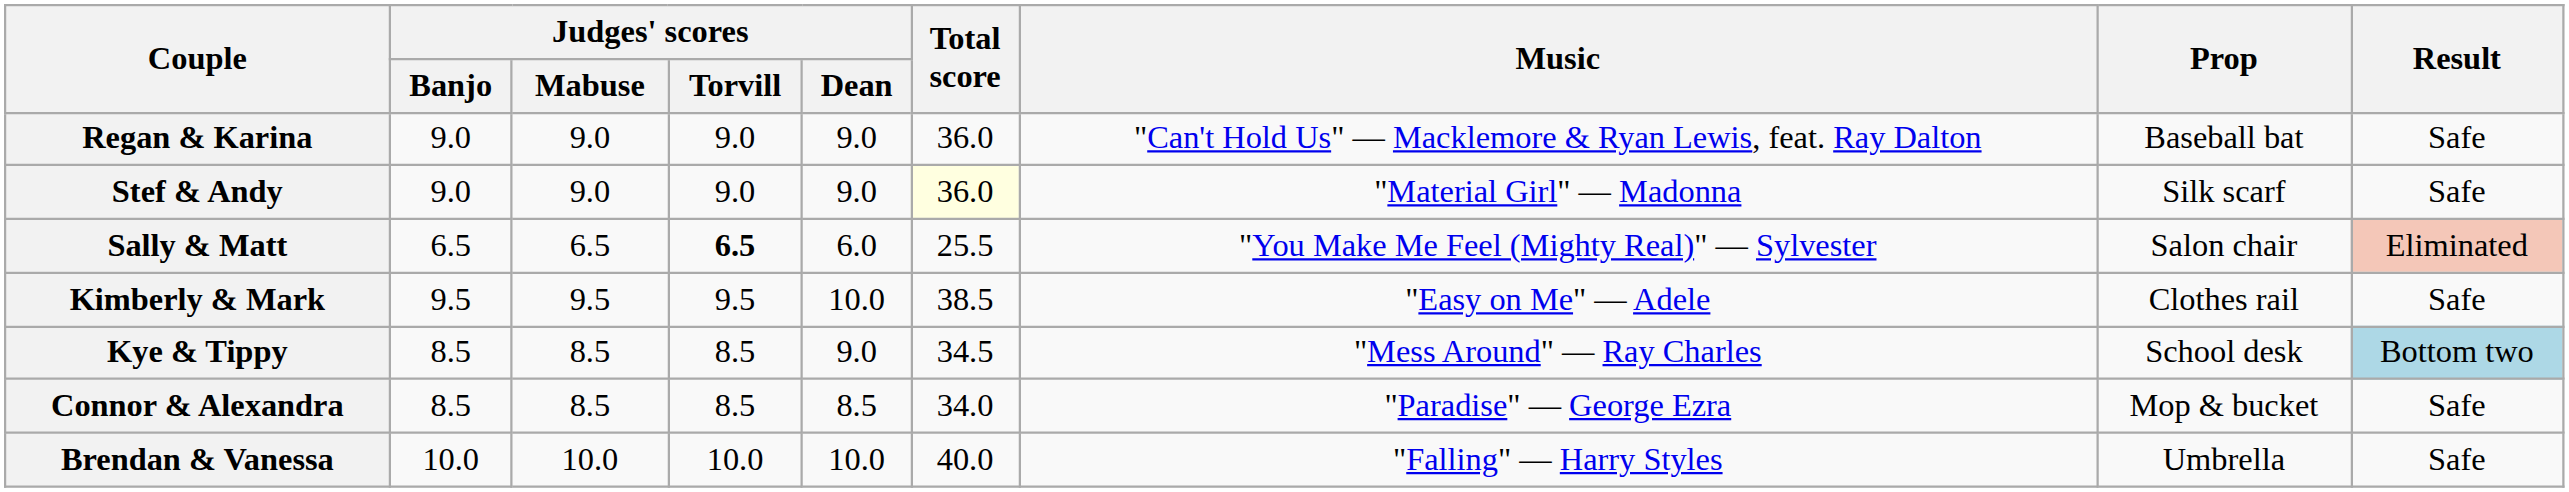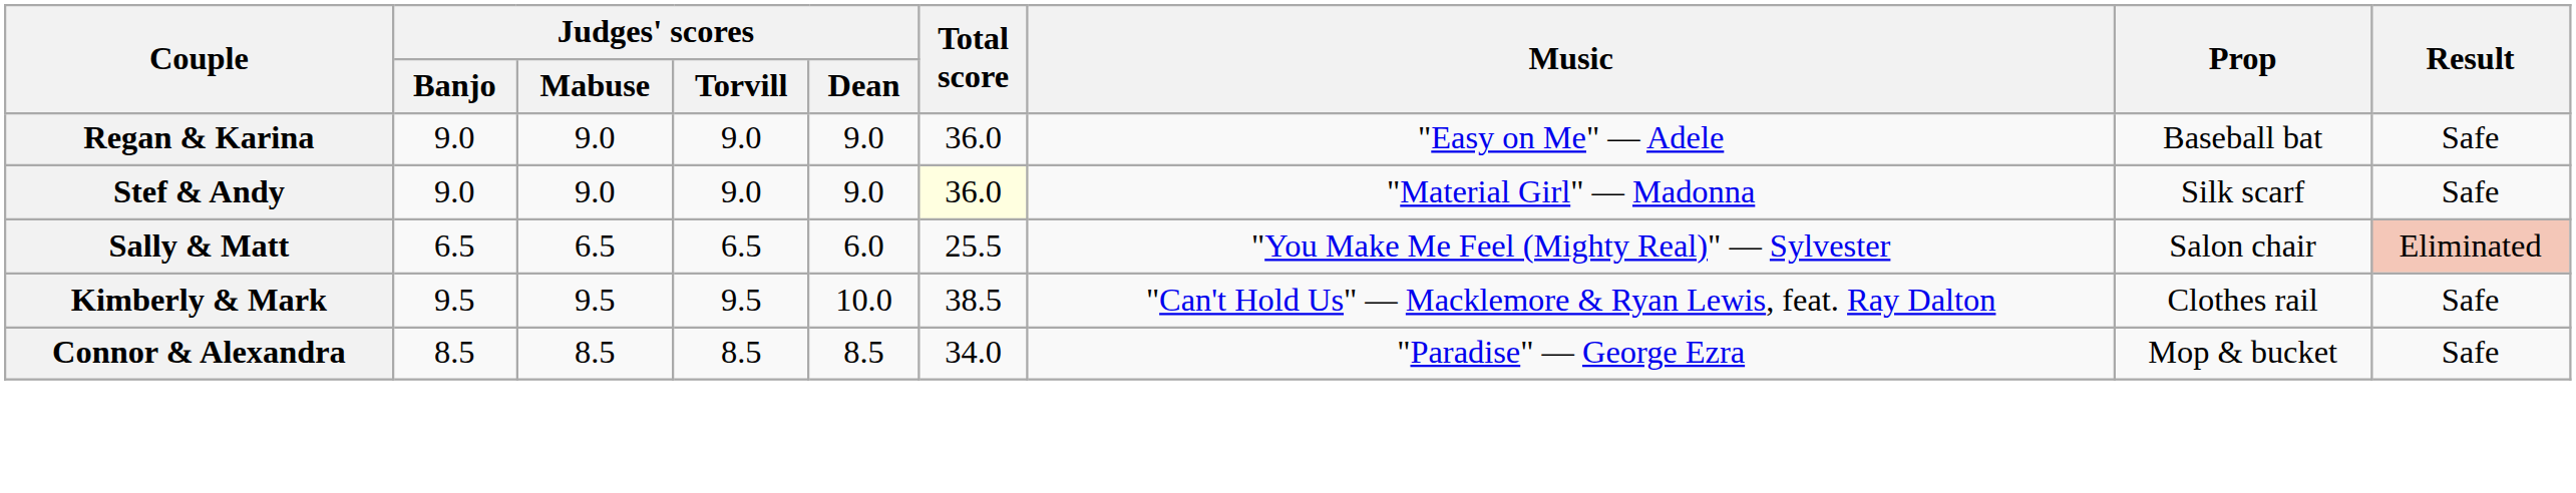 <table class="wikitable sortable" style="text-align:center; font-size:90%; width:90%">
 <tr>
 <th scope="col" rowspan=2>Couple</th>
 <th scope="col" colspan=4 class="unsortable">Judges' scores</th>
 <th scope="col" rowspan=2>Total<br>score</th>
 <th scope="col" rowspan=2 class="unsortable">Music</th>
 <th scope="col" rowspan=2 class="unsortable">Prop</th>
 <th scope="col" rowspan=2 class="unsortable">Result</th>
 </tr>
 <tr>
 <th class="unsortable">Banjo</th>
 <th class="unsortable">Mabuse</th>
 <th class="unsortable">Torvill</th>
 <th class="unsortable">Dean</th>
 </tr>
 <tr>
 <th scope="row">Regan & Karina</th>
 <td>9.0</td>
 <td>9.0</td>
 <td>9.0</td>
 <td>9.0</td>
 <td>36.0</td>
-<td>"<a href='#'>Can't Hold Us</a>" — <a href='#'>Macklemore & Ryan Lewis</a>, feat. <a href='#'>Ray Dalton</a></td>
+<td>"<a href='#'>Easy on Me</a>" — <a href='#'>Adele</a></td>
 <td>Baseball bat</td>
 <td>Safe</td>
 </tr>
 <tr>
 <th scope="row">Stef & Andy</th>
 <td>9.0</td>
 <td>9.0</td>
 <td>9.0</td>
 <td>9.0</td>
 <td style="background: lightyellow;">36.0</td>
 <td>"<a href='#'>Material Girl</a>" — <a href='#'>Madonna</a></td>
 <td>Silk scarf</td>
 <td>Safe</td>
 </tr>
 <tr>
 <th scope="row">Sally & Matt</th>
 <td>6.5</td>
 <td>6.5</td>
-<td><strong>6.5</strong></td>
+<td>6.5</td>
 <td>6.0</td>
 <td>25.5</td>
 <td>"<a href='#'>You Make Me Feel (Mighty Real)</a>" — <a href='#'>Sylvester</a></td>
 <td>Salon chair</td>
 <td bgcolor=f4c7b8>Eliminated</td>
 </tr>
 <tr>
 <th scope="row">Kimberly & Mark</th>
 <td>9.5</td>
 <td>9.5</td>
 <td>9.5</td>
 <td>10.0</td>
 <td>38.5</td>
-<td>"<a href='#'>Easy on Me</a>" — <a href='#'>Adele</a></td>
+<td>"<a href='#'>Can't Hold Us</a>" — <a href='#'>Macklemore & Ryan Lewis</a>, feat. <a href='#'>Ray Dalton</a></td>
 <td>Clothes rail</td>
 <td>Safe</td>
-</tr>
-<tr>
-<th scope="row">Kye & Tippy</th>
-<td>8.5</td>
-<td>8.5</td>
-<td>8.5</td>
-<td>9.0</td>
-<td>34.5</td>
-<td>"<a href='#'>Mess Around</a>" — <a href='#'>Ray Charles</a></td>
-<td>School desk</td>
-<td bgcolor=lightblue>Bottom two</td>
 </tr>
 <tr>
 <th scope="row">Connor & Alexandra</th>
 <td>8.5</td>
 <td>8.5</td>
 <td>8.5</td>
 <td>8.5</td>
 <td>34.0</td>
 <td>"<a href='#'>Paradise</a>" — <a href='#'>George Ezra</a></td>
 <td>Mop & bucket</td>
 <td>Safe</td>
 </tr>
-<tr>
-<th scope="row">Brendan & Vanessa</th>
-<td>10.0</td>
-<td>10.0</td>
-<td>10.0</td>
-<td>10.0</td>
-<td>40.0</td>
-<td>"<a href='#'>Falling</a>" — <a href='#'>Harry Styles</a></td>
-<td>Umbrella</td>
-<td>Safe</td>
-</tr>
 </table>
